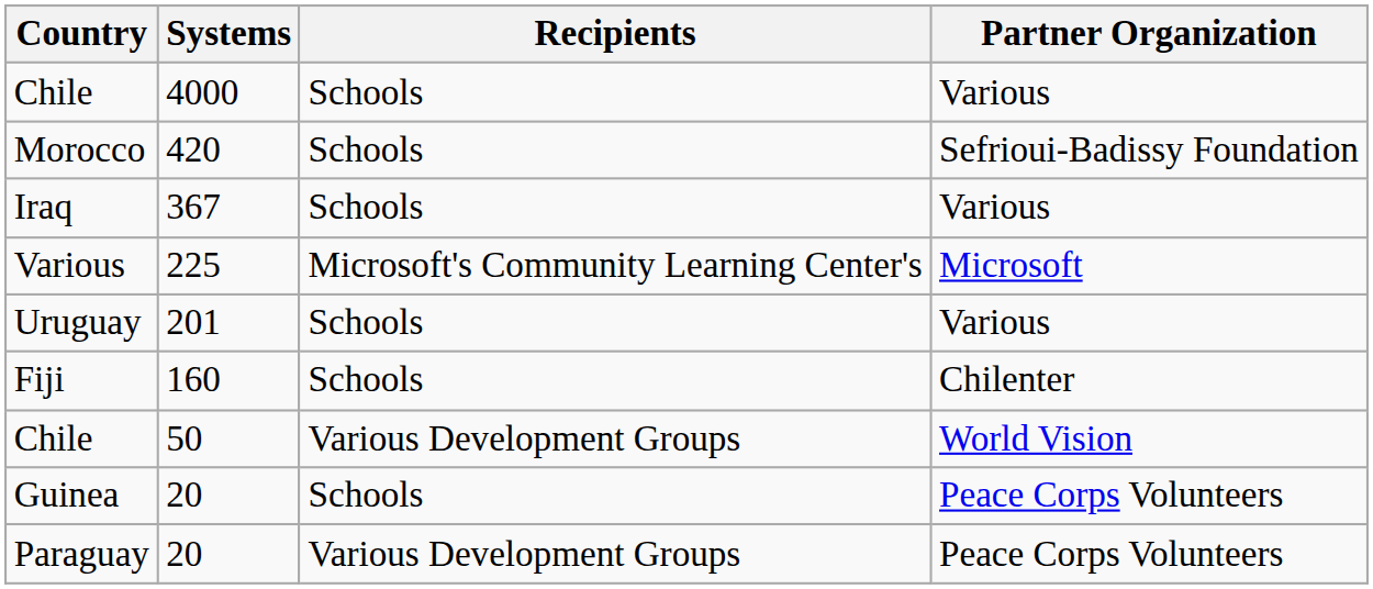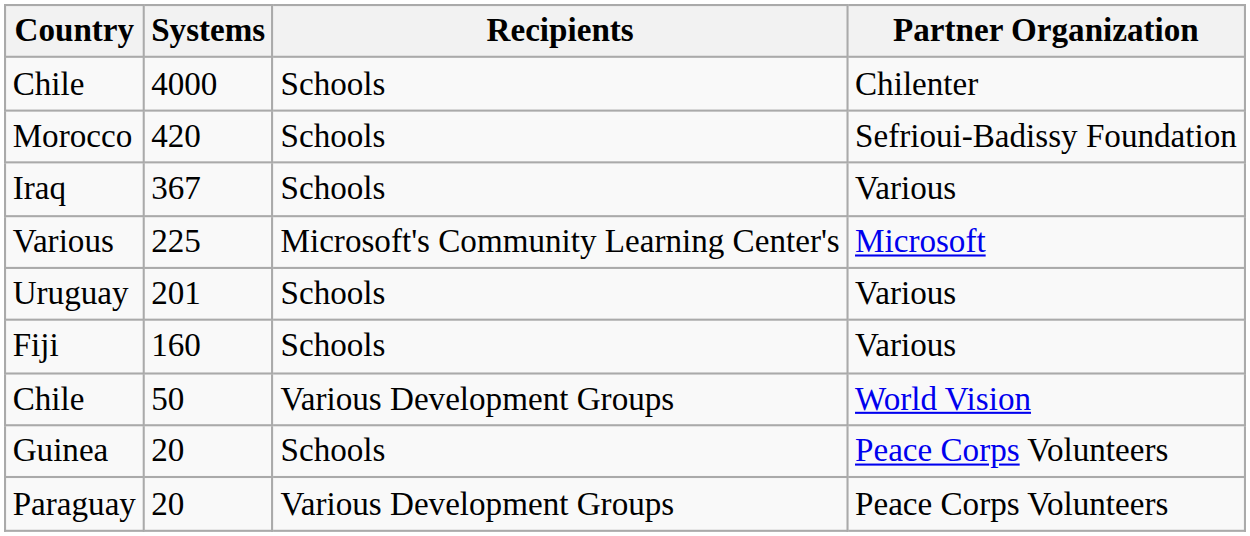 <table class="wikitable">
 <tr ->
 <th>Country</th>
 <th>Systems</th>
 <th>Recipients</th>
 <th>Partner Organization</th>
 </tr>
 <tr ->
 <td>Chile</td>
 <td>4000</td>
 <td>Schools</td>
-<td>Various</td>
+<td>Chilenter</td>
 </tr>
 <tr ->
 <td>Morocco</td>
 <td>420</td>
 <td>Schools</td>
 <td>Sefrioui-Badissy Foundation</td>
 </tr>
 <tr ->
 <td>Iraq</td>
 <td>367</td>
 <td>Schools</td>
 <td>Various</td>
 </tr>
 <tr ->
 <td>Various</td>
 <td>225</td>
 <td>Microsoft's Community Learning Center's</td>
 <td><a href='#'>Microsoft</a></td>
 </tr>
 <tr ->
 <td>Uruguay</td>
 <td>201</td>
 <td>Schools</td>
 <td>Various</td>
 </tr>
 <tr ->
 <td>Fiji</td>
 <td>160</td>
 <td>Schools</td>
-<td>Chilenter</td>
+<td>Various</td>
 </tr>
 <tr ->
 <td>Chile</td>
 <td>50</td>
 <td>Various Development Groups</td>
 <td><a href='#'>World Vision</a></td>
 </tr>
 <tr ->
 <td>Guinea</td>
 <td>20</td>
 <td>Schools</td>
 <td><a href='#'>Peace Corps</a> Volunteers</td>
 </tr>
 <tr ->
 <td>Paraguay</td>
 <td>20</td>
 <td>Various Development Groups</td>
 <td>Peace Corps Volunteers</td>
 </tr>
 </table>
